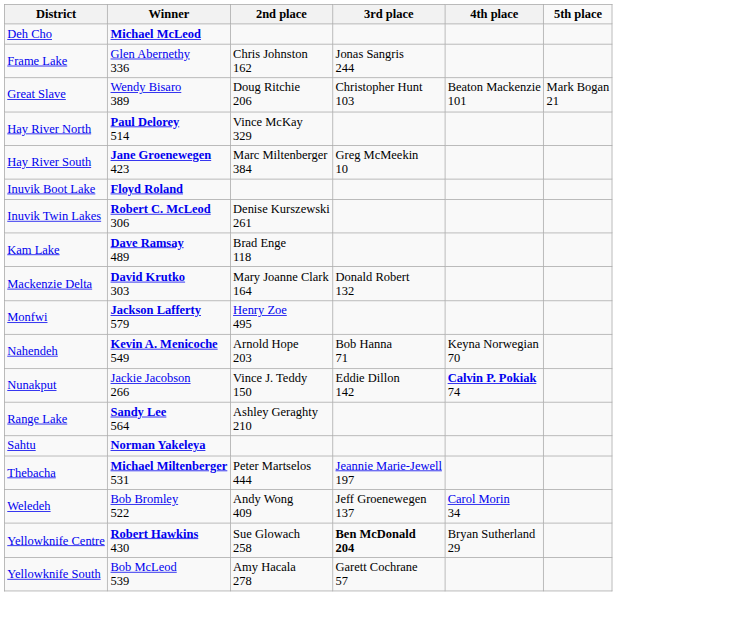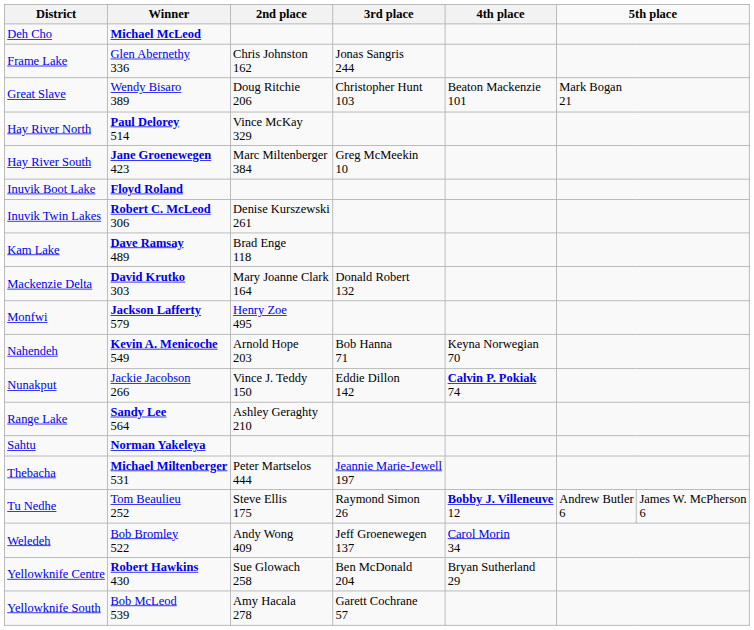 <table class=wikitable>
 <tr>
 <th>District</th>
 <th>Winner</th>
 <th>2nd place</th>
 <th>3rd place</th>
 <th>4th place</th>
 <td colspan=2 align=center><strong>5th place</strong></td>
 </tr>
 <tr>
 <td><a href='#'>Deh Cho</a></td>
 <td><strong><a href='#'>Michael McLeod</a></strong></td>
 <td> </td>
 <td> </td>
 <td> </td>
 <td colspan=2> </td>
 </tr>
 <tr>
 <td><a href='#'>Frame Lake</a></td>
 <td><a href='#'>Glen Abernethy</a> <br> 336</td>
 <td>Chris Johnston <br> 162</td>
 <td>Jonas Sangris <br> 244</td>
 <td> </td>
 <td colspan=2> </td>
 </tr>
 <tr>
 <td><a href='#'>Great Slave</a></td>
 <td><a href='#'>Wendy Bisaro</a> <br> 389</td>
 <td>Doug Ritchie <br> 206</td>
 <td>Christopher Hunt <br> 103</td>
 <td>Beaton Mackenzie <br> 101</td>
 <td colspan=2>Mark Bogan <br> 21</td>
 </tr>
 <tr>
 <td><a href='#'>Hay River North</a></td>
 <td><strong><a href='#'>Paul Delorey</a></strong> <br> 514</td>
 <td>Vince McKay <br> 329</td>
 <td> </td>
 <td> </td>
 <td colspan=2> </td>
 </tr>
 <tr>
 <td><a href='#'>Hay River South</a></td>
 <td><strong><a href='#'>Jane Groenewegen</a></strong> <br> 423</td>
 <td>Marc Miltenberger <br> 384</td>
 <td>Greg McMeekin <br> 10</td>
 <td> </td>
 <td colspan=2> </td>
 </tr>
 <tr>
 <td><a href='#'>Inuvik Boot Lake</a></td>
 <td><strong><a href='#'>Floyd Roland</a></strong></td>
 <td> </td>
 <td> </td>
 <td> </td>
 <td colspan=2> </td>
 </tr>
 <tr>
 <td><a href='#'>Inuvik Twin Lakes</a></td>
 <td><strong><a href='#'>Robert C. McLeod</a></strong> <br> 306</td>
 <td>Denise Kurszewski <br> 261</td>
 <td> </td>
 <td> </td>
 <td colspan=2> </td>
 </tr>
 <tr>
 <td><a href='#'>Kam Lake</a></td>
 <td><strong><a href='#'>Dave Ramsay</a></strong> <br> 489</td>
 <td>Brad Enge <br> 118</td>
 <td> </td>
 <td> </td>
 <td colspan=2> </td>
 </tr>
 <tr>
 <td><a href='#'>Mackenzie Delta</a></td>
 <td><strong><a href='#'>David Krutko</a></strong> <br> 303</td>
 <td>Mary Joanne Clark <br> 164</td>
 <td>Donald Robert <br> 132</td>
 <td> </td>
 <td colspan=2> </td>
 </tr>
 <tr>
 <td><a href='#'>Monfwi</a></td>
 <td><strong><a href='#'>Jackson Lafferty</a></strong> <br> 579</td>
 <td><a href='#'>Henry Zoe</a> <br> 495</td>
 <td> </td>
 <td> </td>
 <td colspan=2> </td>
 </tr>
 <tr>
 <td><a href='#'>Nahendeh</a></td>
 <td><strong><a href='#'>Kevin A. Menicoche</a></strong> <br> 549</td>
 <td>Arnold Hope <br> 203</td>
 <td>Bob Hanna <br> 71</td>
 <td>Keyna Norwegian <br> 70</td>
 <td colspan=2> </td>
 </tr>
 <tr>
 <td><a href='#'>Nunakput</a></td>
 <td><a href='#'>Jackie Jacobson</a> <br> 266</td>
 <td>Vince J. Teddy <br> 150</td>
 <td>Eddie Dillon <br> 142</td>
 <td><strong><a href='#'>Calvin P. Pokiak</a></strong> <br> 74</td>
 <td colspan=2> </td>
 </tr>
 <tr>
 <td><a href='#'>Range Lake</a></td>
 <td><strong><a href='#'>Sandy Lee</a></strong> <br> 564</td>
 <td>Ashley Geraghty <br> 210</td>
 <td> </td>
 <td> </td>
 <td colspan=2> </td>
 </tr>
 <tr>
 <td><a href='#'>Sahtu</a></td>
 <td><strong><a href='#'>Norman Yakeleya</a></strong></td>
 <td> </td>
 <td> </td>
 <td> </td>
 <td colspan=2> </td>
 </tr>
 <tr>
 <td><a href='#'>Thebacha</a></td>
 <td><strong><a href='#'>Michael Miltenberger</a></strong> <br> 531</td>
 <td>Peter Martselos <br> 444</td>
 <td><a href='#'>Jeannie Marie-Jewell</a> <br> 197</td>
 <td> </td>
 <td colspan=2> </td>
 </tr>
 <tr>
+<td><a href='#'>Tu Nedhe</a></td>
+<td><a href='#'>Tom Beaulieu</a> <br> 252</td>
+<td>Steve Ellis <br> 175</td>
+<td>Raymond Simon <br> 26</td>
+<td><strong><a href='#'>Bobby J. Villeneuve</a></strong> <br> 12</td>
+<td>Andrew Butler <br> 6</td>
+<td>James W. McPherson <br> 6</td>
+</tr>
+<tr>
 <td><a href='#'>Weledeh</a></td>
 <td><a href='#'>Bob Bromley</a> <br> 522</td>
 <td>Andy Wong <br> 409</td>
 <td>Jeff Groenewegen <br> 137</td>
 <td><a href='#'>Carol Morin</a> <br> 34</td>
 <td colspan=2> </td>
 </tr>
 <tr>
 <td><a href='#'>Yellowknife Centre</a></td>
 <td><strong><a href='#'>Robert Hawkins</a></strong> <br> 430</td>
 <td>Sue Glowach <br> 258</td>
-<td><strong>Ben McDonald <br> 204</strong></td>
+<td>Ben McDonald <br> 204</td>
 <td>Bryan Sutherland <br> 29</td>
 <td colspan=2> </td>
 </tr>
 <tr>
 <td><a href='#'>Yellowknife South</a></td>
 <td><a href='#'>Bob McLeod</a> <br> 539</td>
 <td>Amy Hacala <br> 278</td>
 <td>Garett Cochrane <br> 57</td>
 <td> </td>
 <td colspan=2> </td>
 </tr>
 </table>
